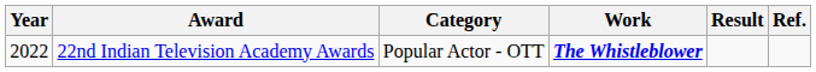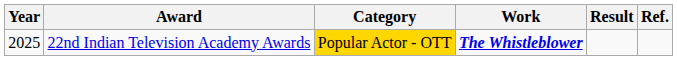 <table class="wikitable">
 <tr>
 <th>Year</th>
 <th>Award</th>
 <th>Category</th>
 <th>Work</th>
 <th>Result</th>
 <th>Ref.</th>
 </tr>
 <tr>
-<td>2022</td>
+<td>2025</td>
 <td><a href='#'>22nd Indian Television Academy Awards</a></td>
-<td>Popular Actor - OTT</td>
+<td style="background: gold;">Popular Actor - OTT</td>
 <td><strong><em><a href='#'>The Whistleblower</a></em></strong></td>
 <td></td>
 <td></td>
 </tr>
 </table>
